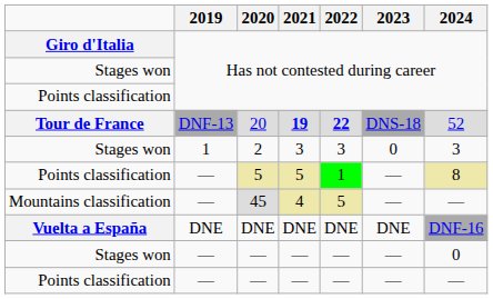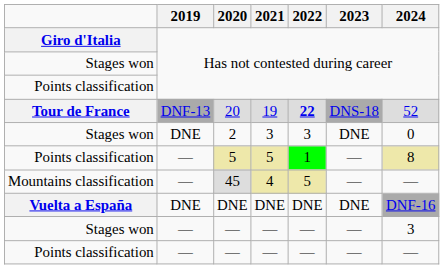 <table class="wikitable">
 <tr>
 <td></td>
 <th>2019</th>
 <th>2020</th>
 <th>2021</th>
 <th>2022</th>
 <th>2023</th>
 <th>2024</th>
 </tr>
 <tr style="text-align:center;">
 <th><a href='#'>Giro d'Italia</a></th>
 <td colspan="6" rowspan="3">Has not contested during career</td>
 </tr>
 <tr style="text-align:center;">
 <td style="text-align:right;">Stages won</td>
 </tr>
 <tr style="text-align:center;">
 <td style="text-align:right;">Points classification</td>
 </tr>
 <tr style="text-align:center;">
 <th><a href='#'>Tour de France</a></th>
 <td style="background:#AAAAAA;"><a href='#'>DNF-13</a></td>
 <td style="background:#DDDDDD;"><a href='#'>20</a></td>
-<td style="background:#DDDDDD;"><strong><a href='#'>19</a></strong></td>
+<td style="background:#DDDDDD;"><a href='#'>19</a></td>
 <td style="background:#DDDDDD;"><strong><a href='#'>22</a></strong></td>
 <td style="background:#AAAAAA;"><a href='#'>DNS-18</a></td>
 <td style="background:#DDDDDD;"><a href='#'>52</a></td>
 </tr>
 <tr style="text-align:center;">
 <td style="text-align:right;">Stages won</td>
-<td>1</td>
+<td>DNE</td>
 <td>2</td>
 <td>3</td>
 <td>3</td>
+<td>DNE</td>
 <td>0</td>
-<td>3</td>
 </tr>
 <tr style="text-align:center;">
 <td style="text-align:right;">Points classification</td>
 <td>—</td>
 <td style="background:#EEE8AA;">5</td>
 <td style="background:#EEE8AA;">5</td>
 <td style="background:#00ff00;">1</td>
 <td>—</td>
 <td style="background:#EEE8AA;">8</td>
 </tr>
 <tr style="text-align:center;">
 <td style="text-align:right;">Mountains classification</td>
 <td>—</td>
 <td style="background:#DDDDDD;">45</td>
 <td style="background:#EEE8AA;">4</td>
 <td style="background:#EEE8AA;">5</td>
 <td>—</td>
 <td>—</td>
 </tr>
 <tr style="text-align:center;">
 <th><a href='#'>Vuelta a España</a></th>
 <td>DNE</td>
 <td>DNE</td>
 <td>DNE</td>
 <td>DNE</td>
 <td>DNE</td>
 <td style="background:#AAAAAA;"><a href='#'>DNF-16</a></td>
 </tr>
 <tr style="text-align:center;">
 <td style="text-align:right;">Stages won</td>
 <td>—</td>
 <td>—</td>
 <td>—</td>
 <td>—</td>
 <td>—</td>
-<td>0</td>
+<td>3</td>
 </tr>
 <tr style="text-align:center;">
 <td style="text-align:right;">Points classification</td>
 <td>—</td>
 <td>—</td>
 <td>—</td>
 <td>—</td>
 <td>—</td>
 <td>—</td>
 </tr>
 </table>
